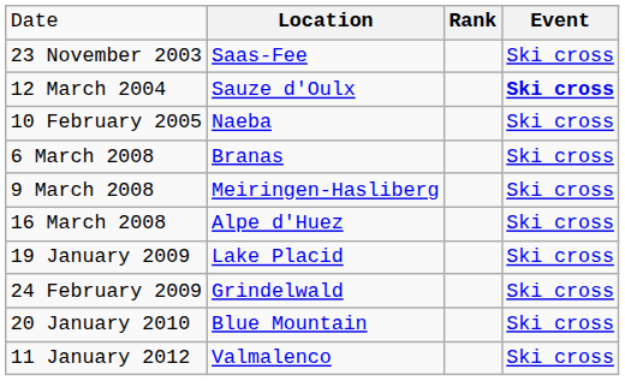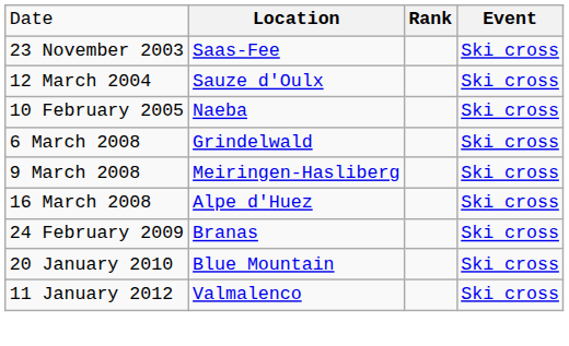 <table class="wikitable sortable" style="font-size:90%" style="text-align:center">
 <tr>
 <td>Date</td>
 <th>Location</th>
 <th>Rank</th>
 <th>Event</th>
 </tr>
 <tr>
 <td>23 November 2003</td>
 <td><a href='#'>Saas-Fee</a></td>
 <td></td>
 <td><a href='#'>Ski cross</a></td>
 </tr>
 <tr>
 <td>12 March 2004</td>
 <td><a href='#'>Sauze d'Oulx</a></td>
 <td></td>
-<td><strong><a href='#'>Ski cross</a></strong></td>
+<td><a href='#'>Ski cross</a></td>
 </tr>
 <tr>
 <td>10 February 2005</td>
 <td><a href='#'>Naeba</a></td>
 <td></td>
 <td><a href='#'>Ski cross</a></td>
 </tr>
 <tr>
 <td>6 March 2008</td>
-<td><a href='#'>Branas</a></td>
+<td><a href='#'>Grindelwald</a></td>
 <td></td>
 <td><a href='#'>Ski cross</a></td>
 </tr>
 <tr>
 <td>9 March 2008</td>
 <td><a href='#'>Meiringen-Hasliberg</a></td>
 <td></td>
 <td><a href='#'>Ski cross</a></td>
 </tr>
 <tr>
 <td>16 March 2008</td>
 <td><a href='#'>Alpe d'Huez</a></td>
 <td></td>
 <td><a href='#'>Ski cross</a></td>
 </tr>
 <tr>
-<td>19 January 2009</td>
-<td><a href='#'>Lake Placid</a></td>
-<td></td>
-<td><a href='#'>Ski cross</a></td>
-</tr>
-<tr>
 <td>24 February 2009</td>
-<td><a href='#'>Grindelwald</a></td>
+<td><a href='#'>Branas</a></td>
 <td></td>
 <td><a href='#'>Ski cross</a></td>
 </tr>
 <tr>
 <td>20 January 2010</td>
 <td><a href='#'>Blue Mountain</a></td>
 <td></td>
 <td><a href='#'>Ski cross</a></td>
 </tr>
 <tr>
 <td>11 January 2012</td>
 <td><a href='#'>Valmalenco</a></td>
 <td></td>
 <td><a href='#'>Ski cross</a></td>
 </tr>
 </table>
